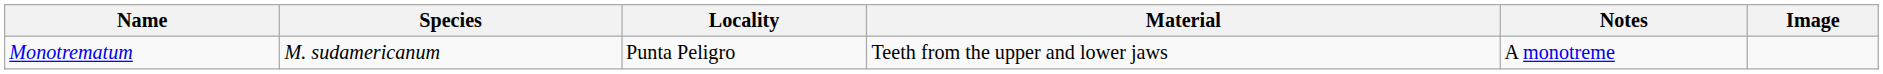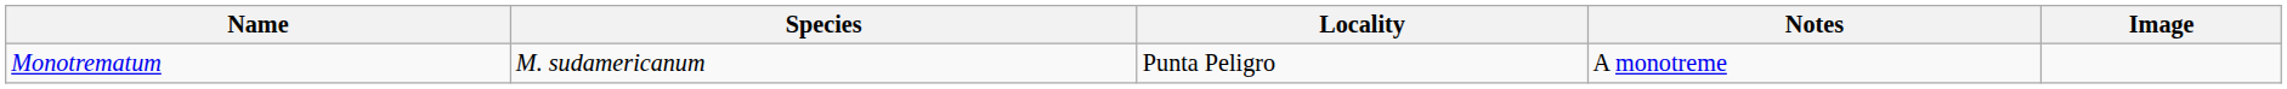 <table class="wikitable" align="center" width="75%">
 <tr>
 <th>Name</th>
 <th>Species</th>
 <th>Locality</th>
-<th>Material</th>
 <th>Notes</th>
 <th>Image</th>
 </tr>
 <tr>
 <td><em><a href='#'>Monotrematum</a></em></td>
 <td><em>M. sudamericanum</em></td>
 <td>Punta Peligro</td>
-<td>Teeth from the upper and lower jaws</td>
 <td>A <a href='#'>monotreme</a></td>
 <td></td>
 </tr>
 </table>
